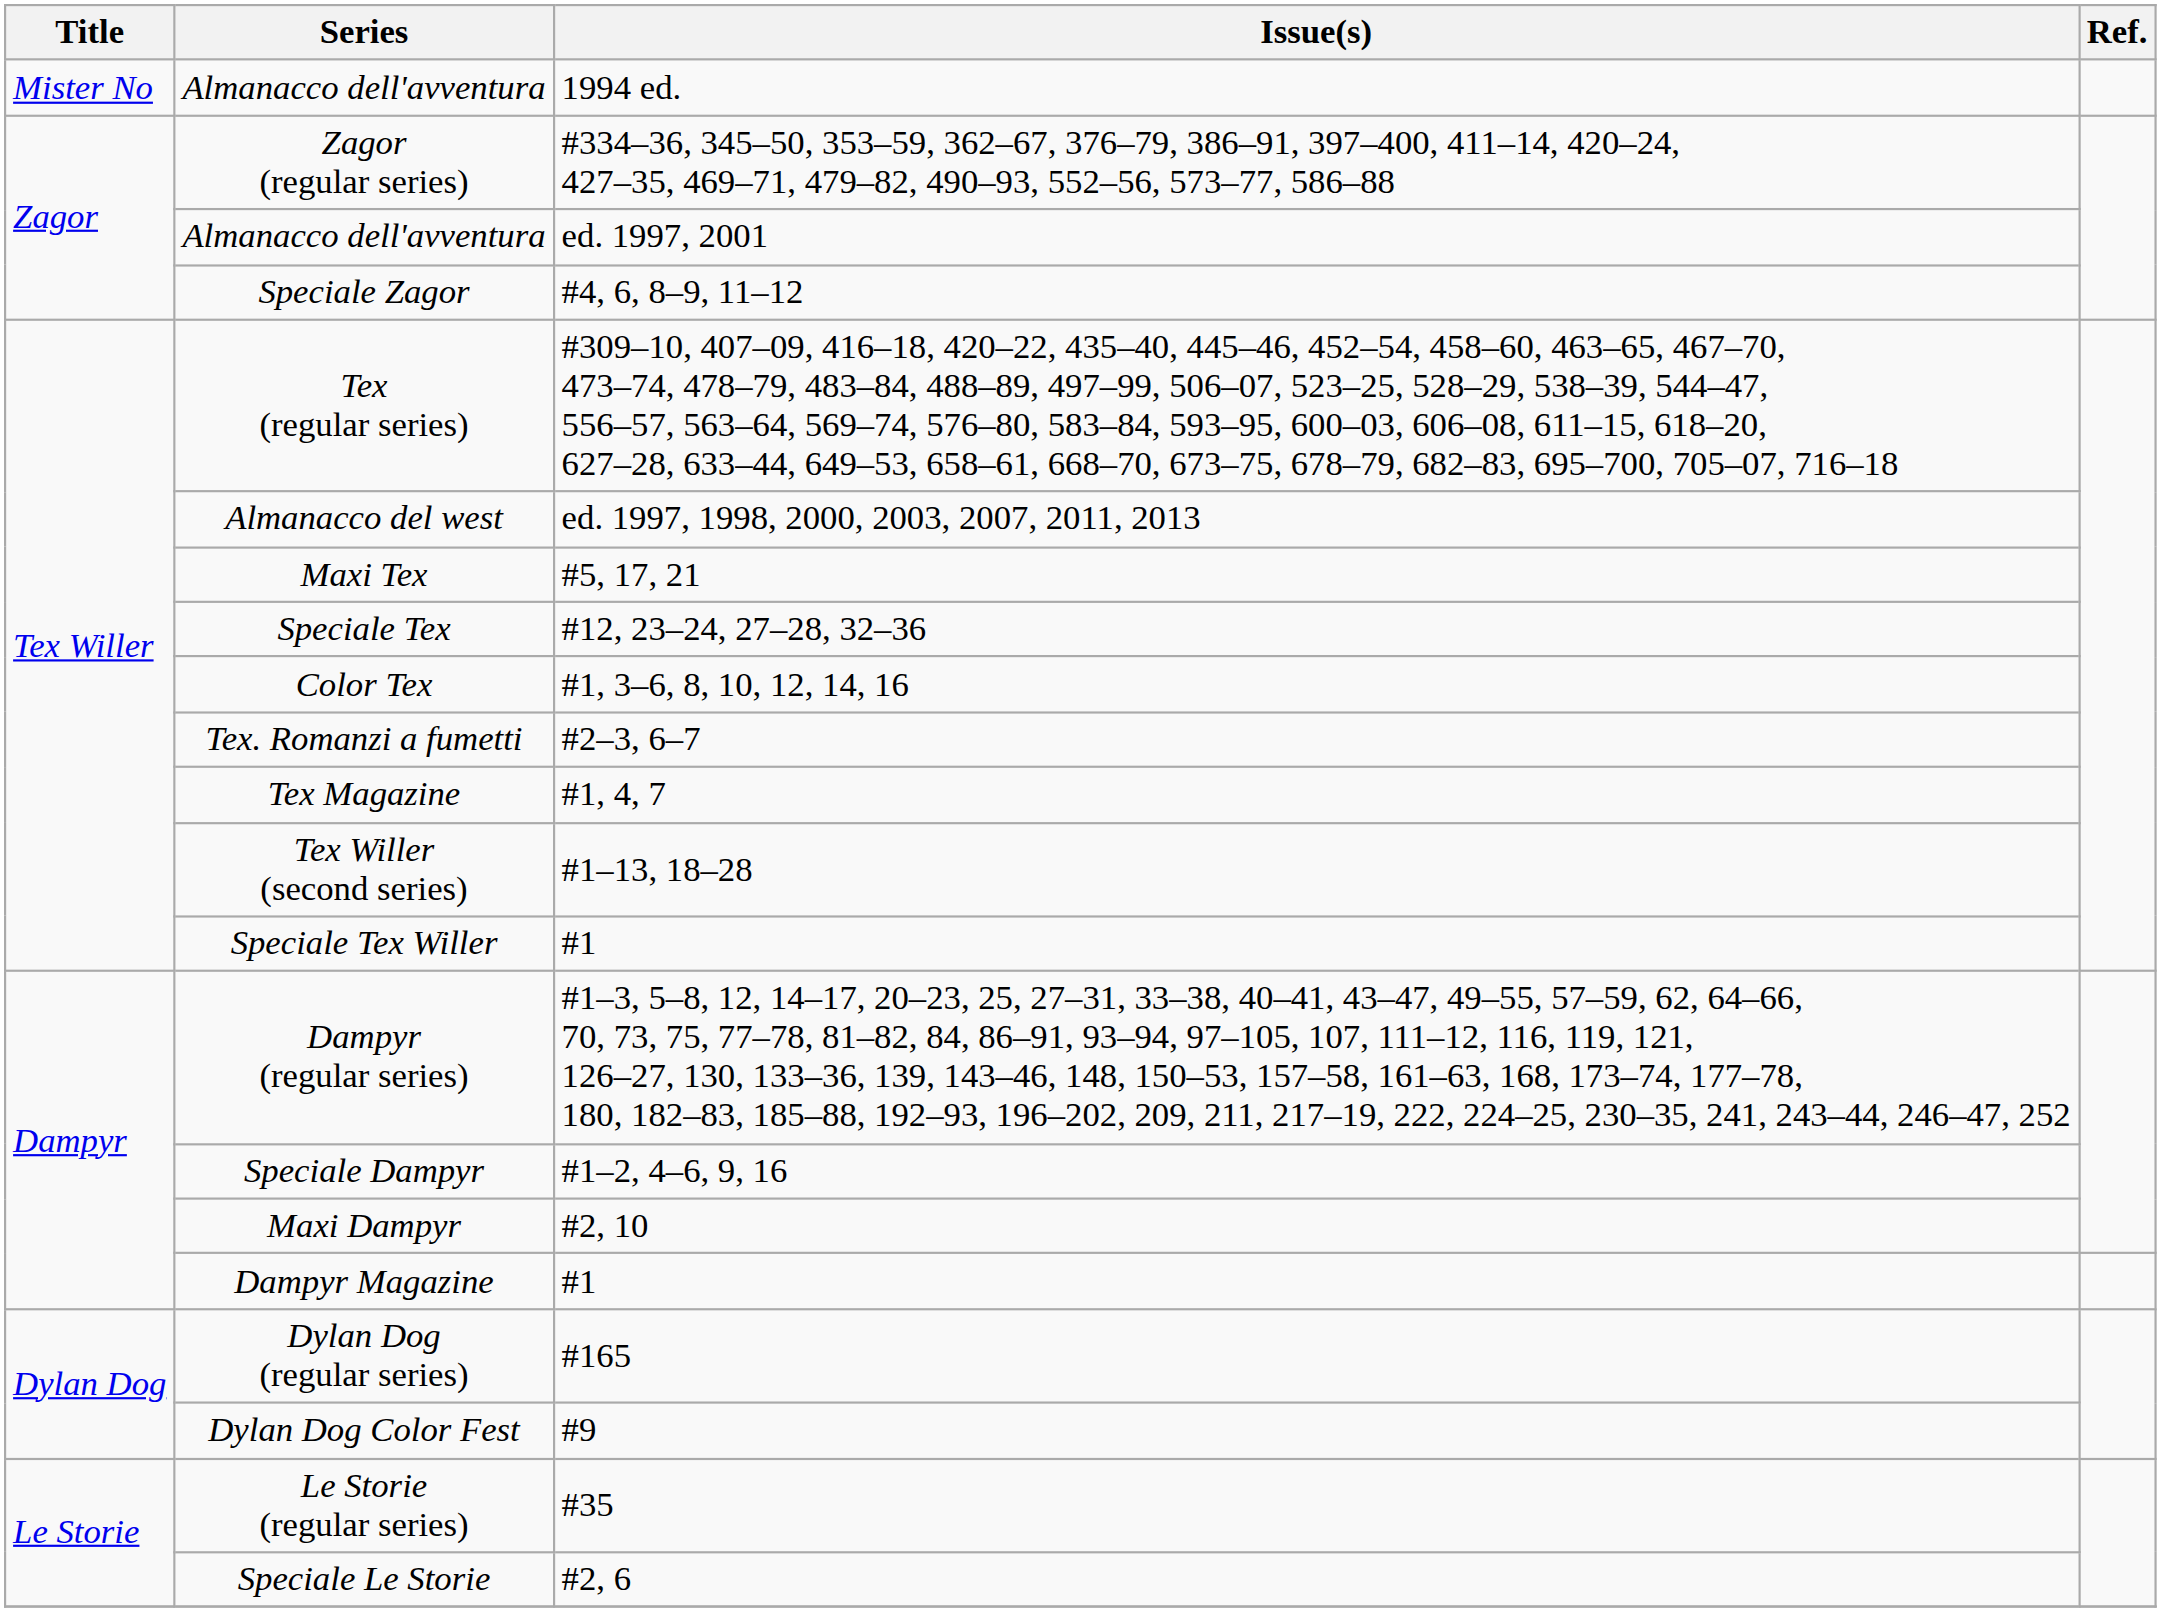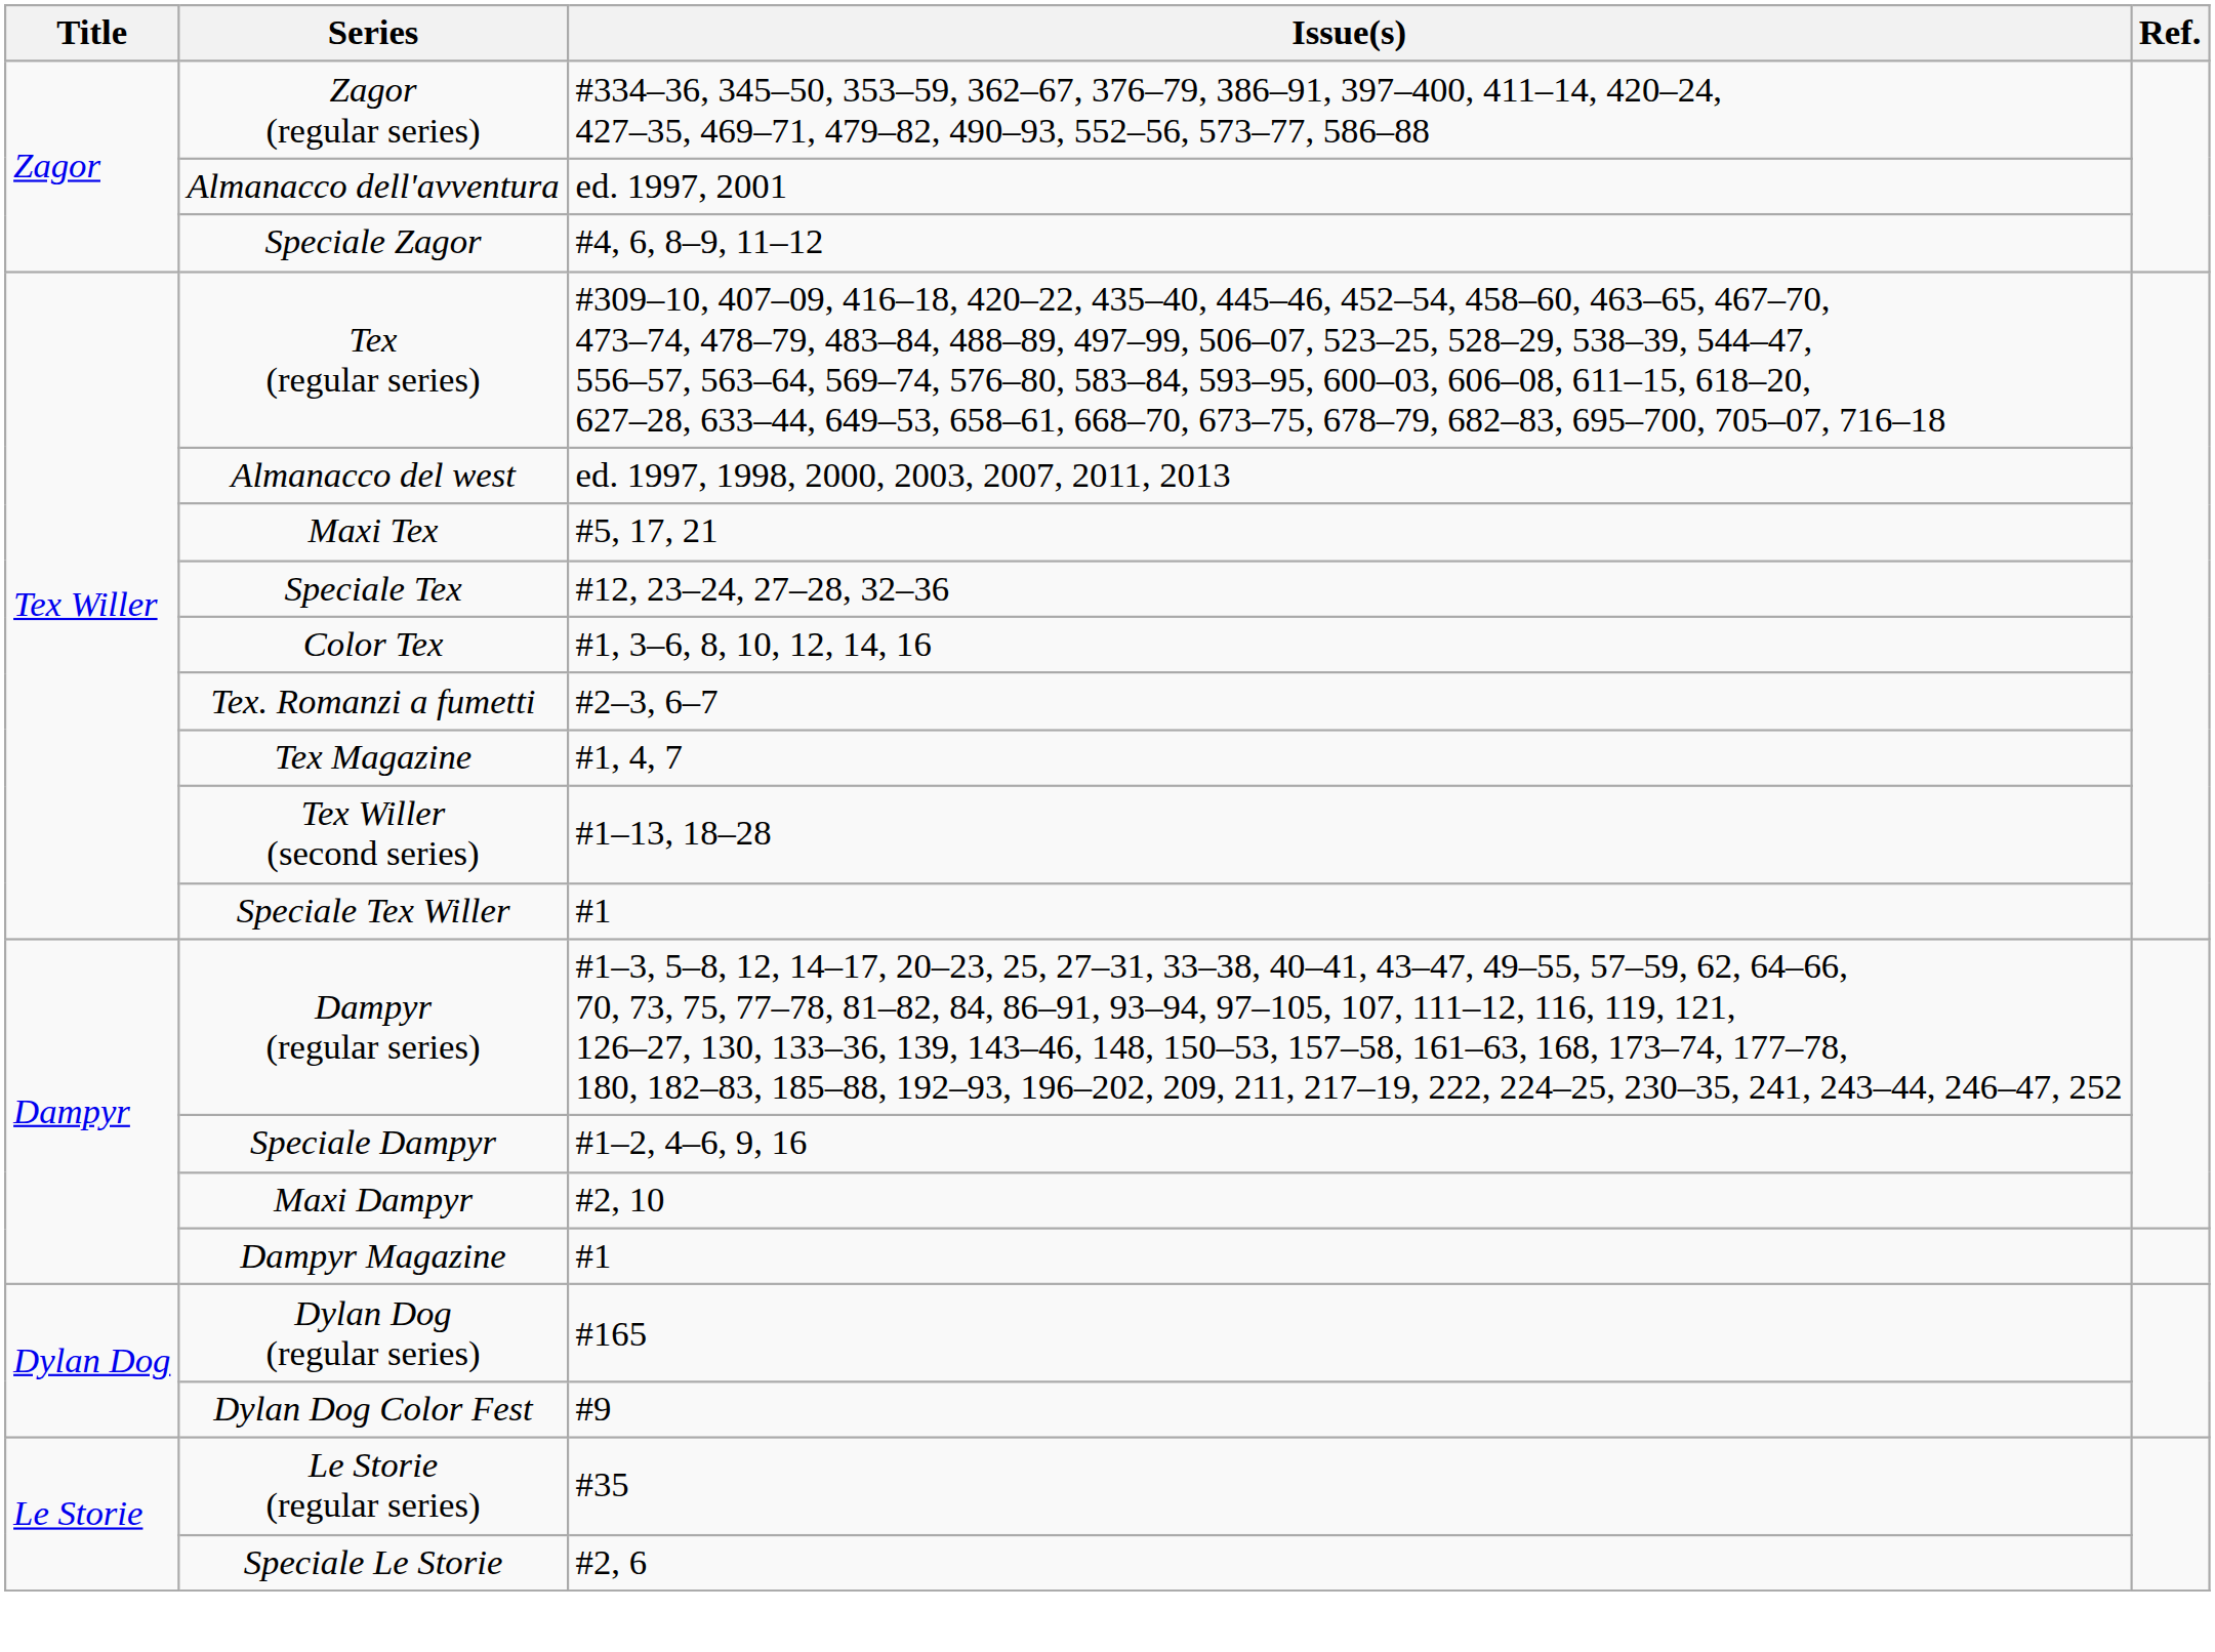 <table class="wikitable">
 <tr>
 <th>Title</th>
 <th>Series</th>
 <th>Issue(s)</th>
 <th>Ref.</th>
-</tr>
-<tr>
-<td><em><a href='#'>Mister No</a></em></td>
-<td align=center><em>Almanacco dell'avventura</em></td>
-<td>1994 ed.</td>
-<td align=center></td>
 </tr>
 <tr>
 <td rowspan=3><em><a href='#'>Zagor</a></em></td>
 <td align=center><em>Zagor</em><br>(regular series)</td>
 <td>#334–36, 345–50, 353–59, 362–67, 376–79, 386–91, 397–400, 411–14, 420–24,<br> 427–35, 469–71, 479–82, 490–93, 552–56, 573–77, 586–88</td>
 <td rowspan=3 align=center></td>
 </tr>
 <tr>
 <td align=center><em>Almanacco dell'avventura</em></td>
 <td>ed. 1997, 2001</td>
 </tr>
 <tr>
 <td align=center><em>Speciale Zagor</em></td>
 <td>#4, 6, 8–9, 11–12</td>
 </tr>
 <tr>
 <td rowspan=9><em><a href='#'>Tex Willer</a></em></td>
 <td align=center><em>Tex</em><br>(regular series)</td>
 <td>#309–10, 407–09, 416–18, 420–22, 435–40, 445–46, 452–54, 458–60, 463–65, 467–70,<br> 473–74, 478–79, 483–84, 488–89, 497–99, 506–07, 523–25, 528–29, 538–39, 544–47,<br> 556–57, 563–64, 569–74, 576–80, 583–84, 593–95, 600–03, 606–08, 611–15, 618–20, <br>627–28, 633–44, 649–53, 658–61, 668–70, 673–75, 678–79, 682–83, 695–700, 705–07, 716–18</td>
 <td rowspan=9 align=center></td>
 </tr>
 <tr>
 <td align=center><em>Almanacco del west</em></td>
 <td>ed. 1997, 1998, 2000, 2003, 2007, 2011, 2013</td>
 </tr>
 <tr>
 <td align=center><em>Maxi Tex</em></td>
 <td>#5, 17, 21</td>
 </tr>
 <tr>
 <td align=center><em>Speciale Tex</em></td>
 <td>#12, 23–24, 27–28, 32–36</td>
 </tr>
 <tr>
 <td align=center><em>Color Tex</em></td>
 <td>#1, 3–6, 8, 10, 12, 14, 16</td>
 </tr>
 <tr>
 <td align=center><em>Tex. Romanzi a fumetti</em></td>
 <td>#2–3, 6–7</td>
 </tr>
 <tr>
 <td align=center><em>Tex Magazine</em></td>
 <td>#1, 4, 7</td>
 </tr>
 <tr>
 <td align=center><em>Tex Willer</em><br>(second series)</td>
 <td>#1–13, 18–28</td>
 </tr>
 <tr>
 <td align=center><em>Speciale Tex Willer</em></td>
 <td>#1</td>
 </tr>
 <tr>
 <td rowspan=4><em><a href='#'>Dampyr</a></em></td>
 <td align=center><em>Dampyr</em><br>(regular series)</td>
 <td>#1–3, 5–8, 12, 14–17, 20–23, 25, 27–31, 33–38, 40–41, 43–47, 49–55, 57–59, 62, 64–66,<br> 70, 73, 75, 77–78, 81–82, 84, 86–91, 93–94, 97–105, 107, 111–12, 116, 119, 121,<br> 126–27, 130, 133–36, 139, 143–46, 148, 150–53, 157–58, 161–63, 168, 173–74, 177–78, <br>180, 182–83, 185–88, 192–93, 196–202, 209, 211, 217–19, 222, 224–25, 230–35, 241, 243–44, 246–47, 252</td>
 <td rowspan=3 align=center></td>
 </tr>
 <tr>
 <td align=center><em>Speciale Dampyr</em></td>
 <td>#1–2, 4–6, 9, 16</td>
 </tr>
 <tr>
 <td align=center><em>Maxi Dampyr</em></td>
 <td>#2, 10</td>
 </tr>
 <tr>
 <td align=center><em>Dampyr Magazine</em></td>
 <td>#1</td>
 </tr>
 <tr>
 <td rowspan=2><em><a href='#'>Dylan Dog</a></em></td>
 <td align=center><em>Dylan Dog</em><br>(regular series)</td>
 <td>#165</td>
 <td rowspan=2 align=center></td>
 </tr>
 <tr>
 <td align=center><em>Dylan Dog Color Fest</em></td>
 <td>#9</td>
 </tr>
 <tr>
 <td rowspan=2><em><a href='#'>Le Storie</a></em></td>
 <td align=center><em>Le Storie</em><br>(regular series)</td>
 <td>#35</td>
 <td rowspan=2 align=center></td>
 </tr>
 <tr>
 <td align=center><em>Speciale Le Storie</em></td>
 <td>#2, 6</td>
 </tr>
 <tr>
 </tr>
 </table>
